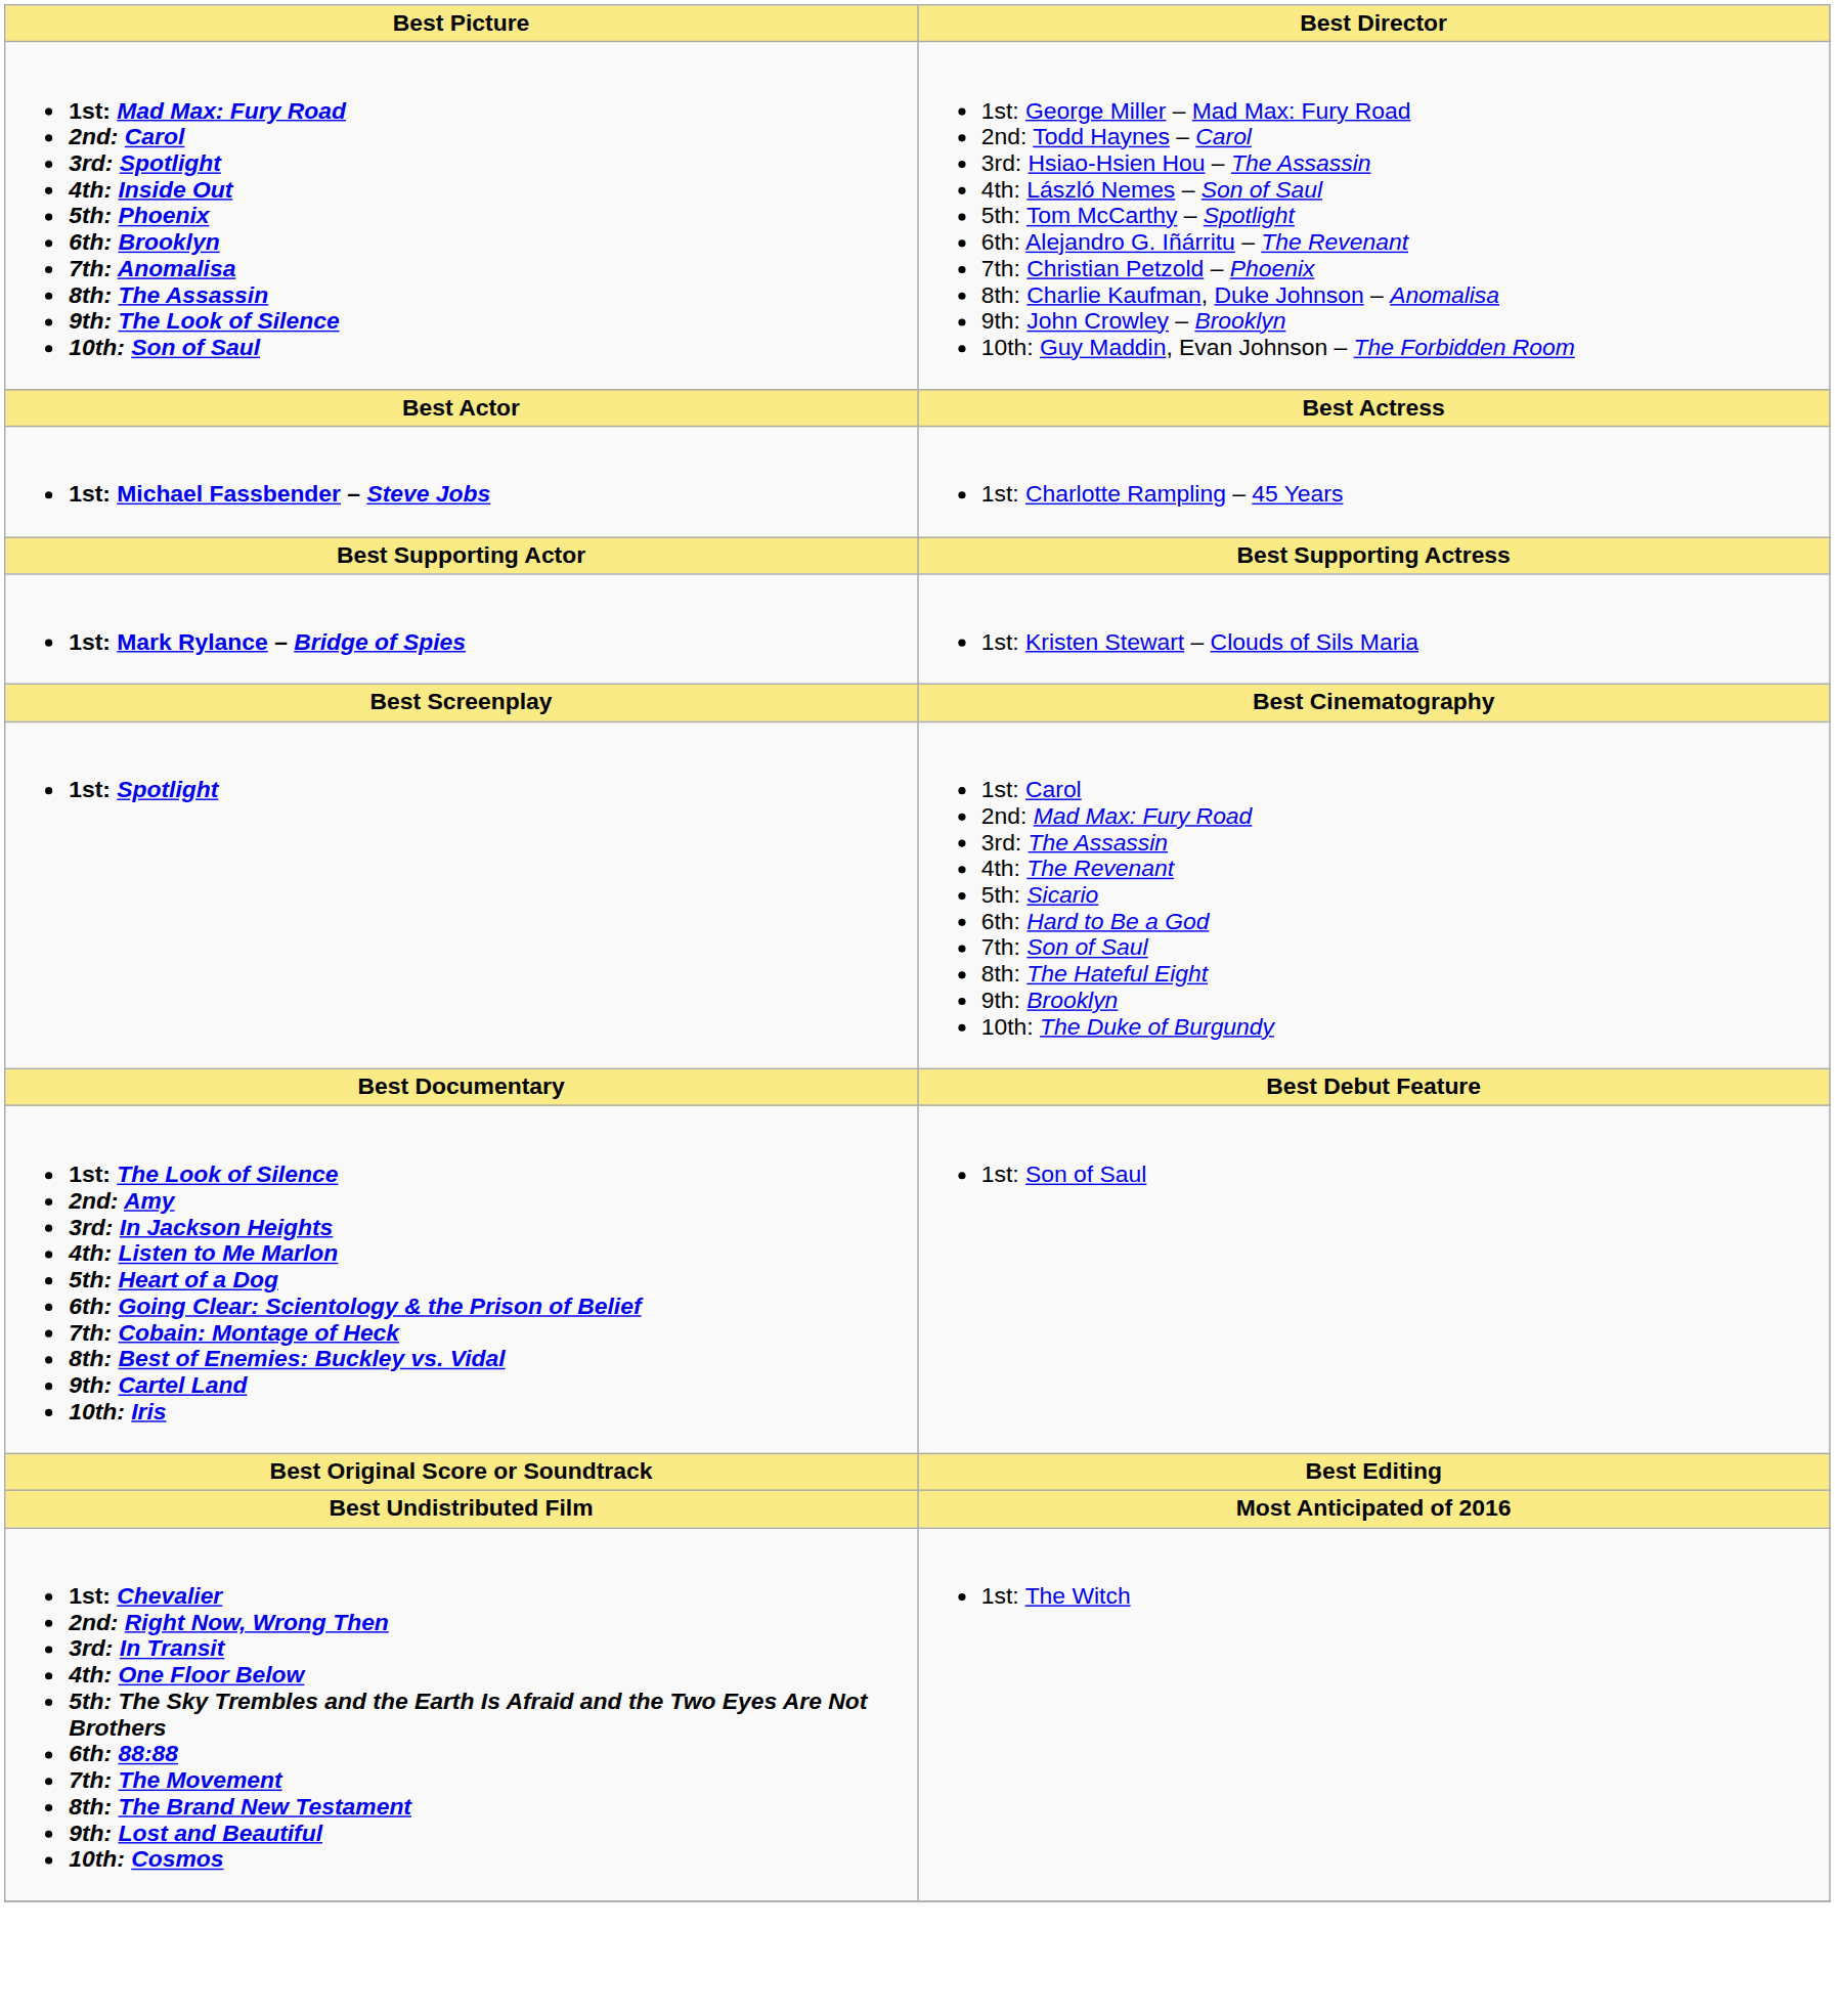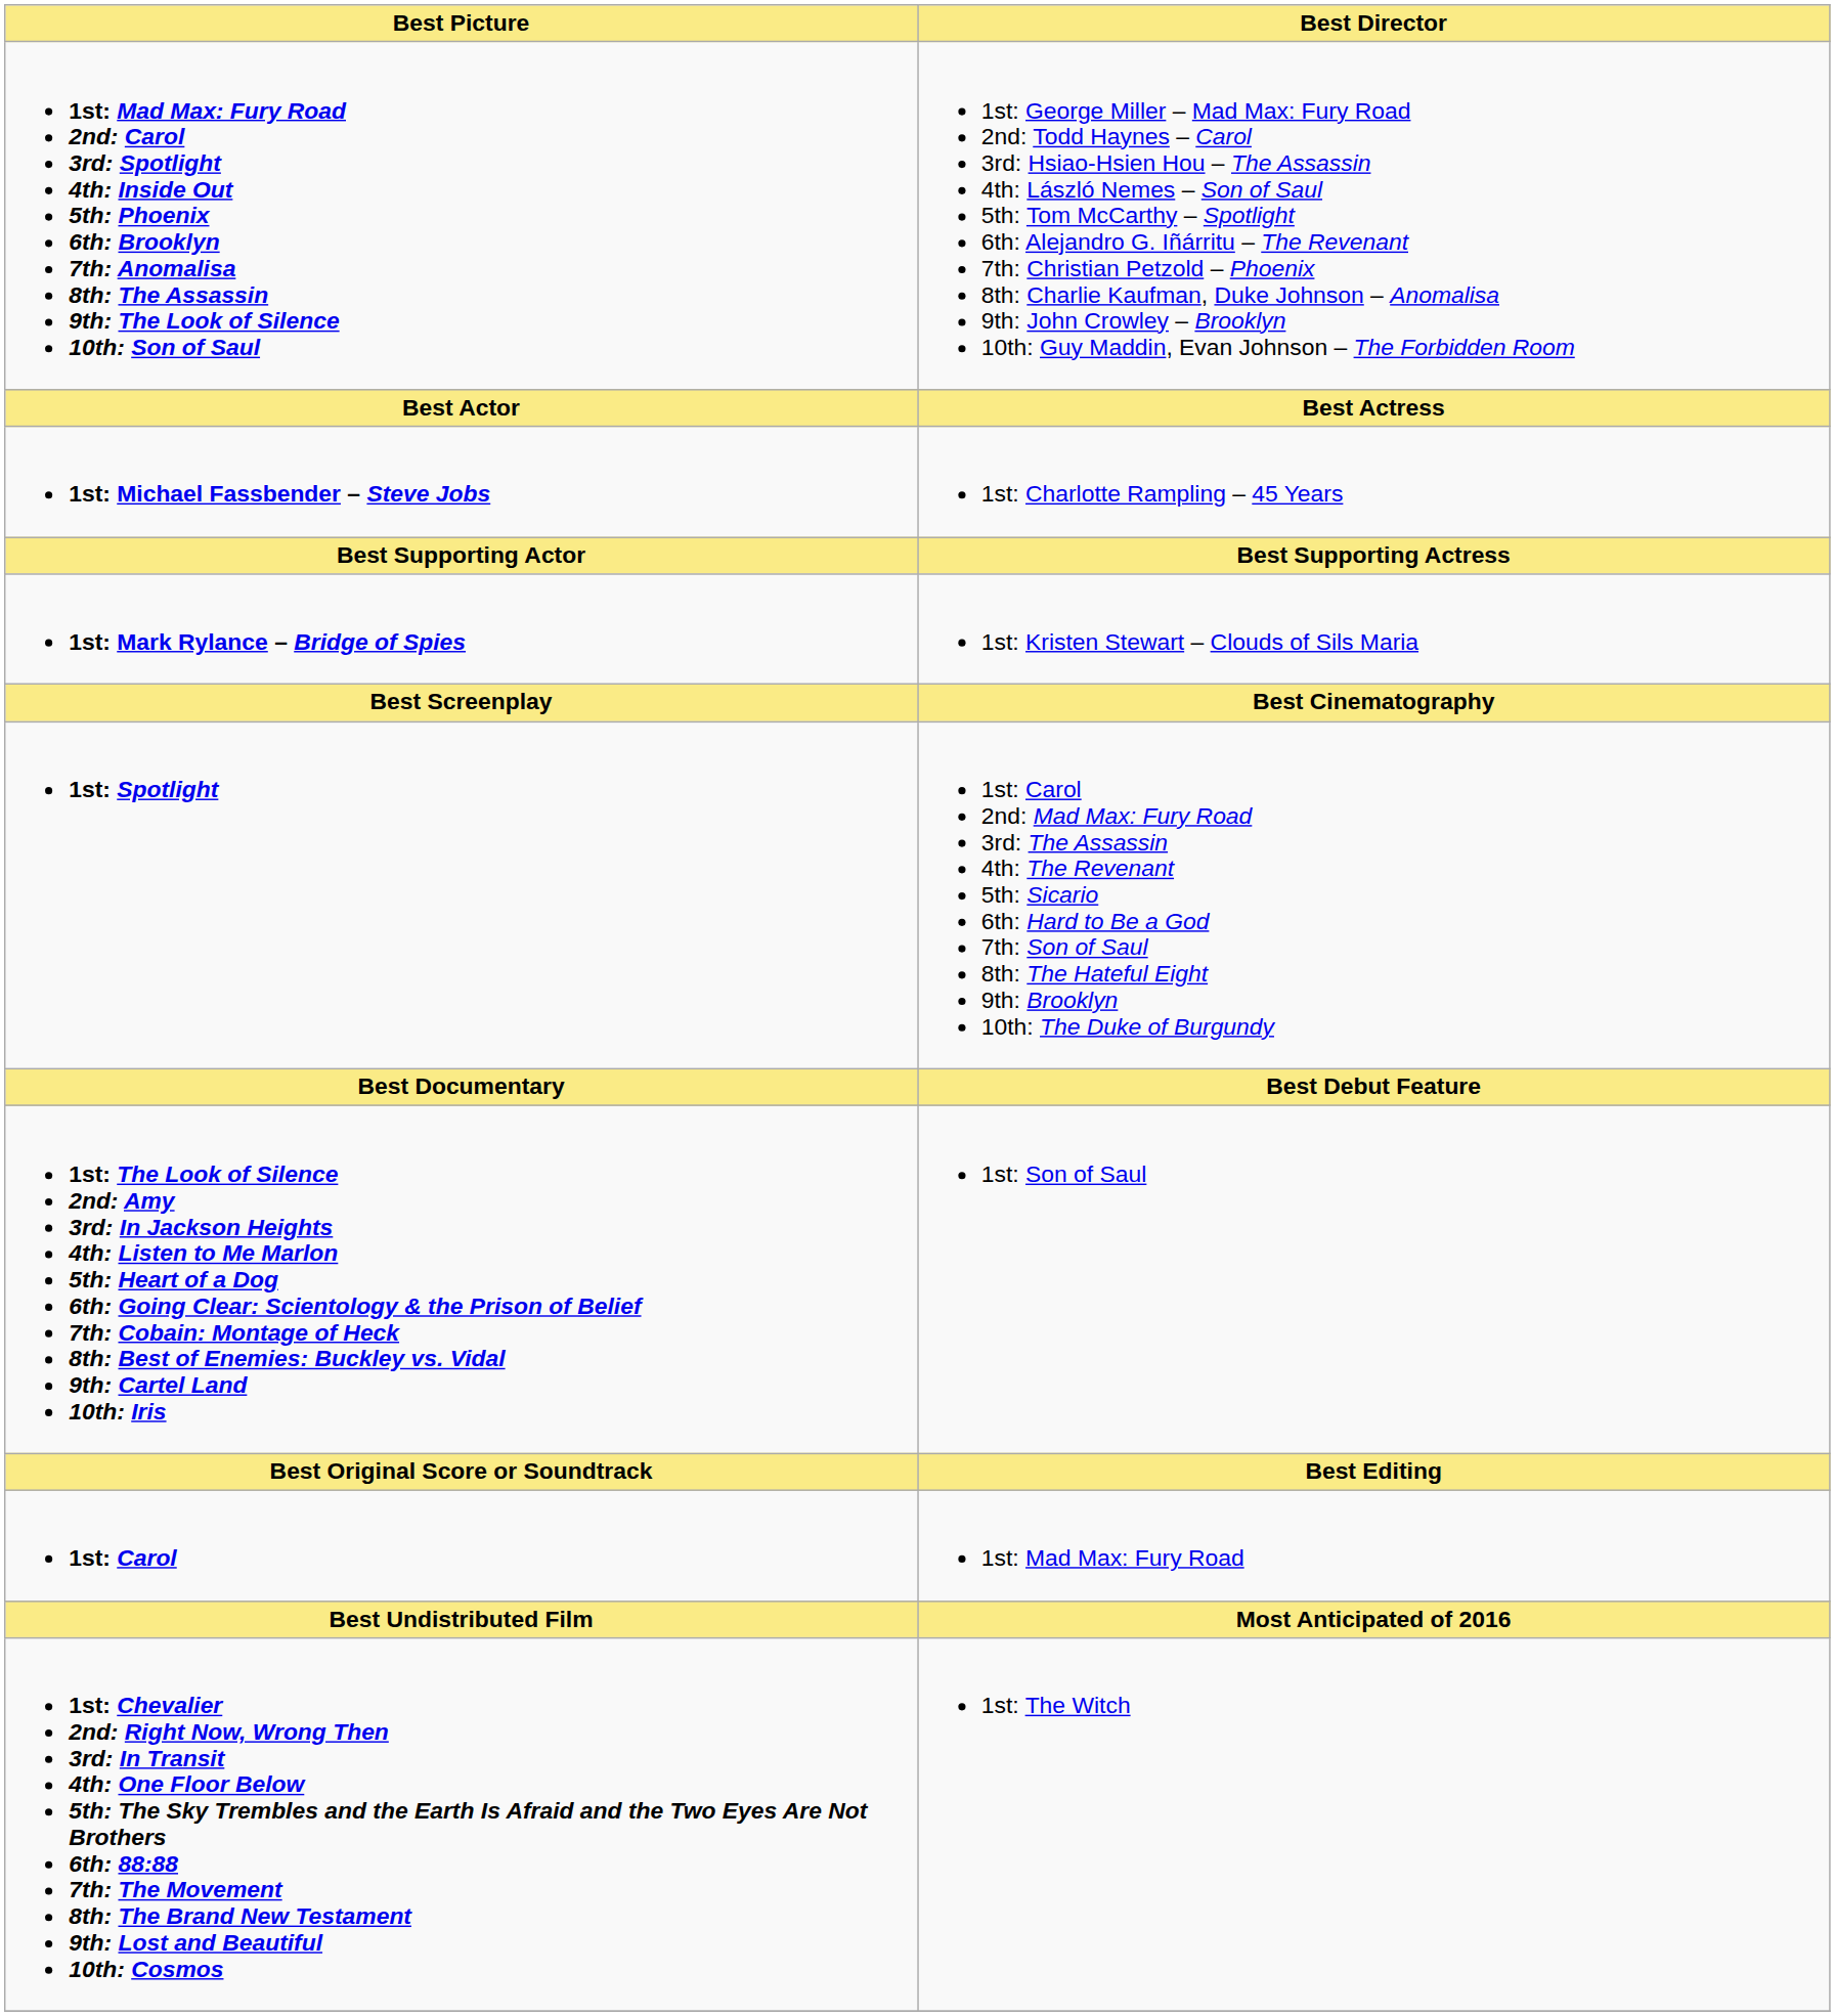 <table class="wikitable">
 <tr>
 <th style="background:#FAEB86; width:50%">Best Picture</th>
 <th style="background:#FAEB86; width:50%">Best Director</th>
 </tr>
 <tr>
 <td valign="top"><br><ul><li><strong>1st: <em><a href='#'>Mad Max: Fury Road</a><strong><em></li><li>2nd: </em><a href='#'>Carol</a><em></li><li>3rd: </em><a href='#'>Spotlight</a><em></li><li>4th: </em><a href='#'>Inside Out</a><em></li><li>5th: </em><a href='#'>Phoenix</a><em></li><li>6th: </em><a href='#'>Brooklyn</a><em></li><li>7th: </em><a href='#'>Anomalisa</a><em></li><li>8th: </em><a href='#'>The Assassin</a><em></li><li>9th: </em><a href='#'>The Look of Silence</a><em></li><li>10th: </em><a href='#'>Son of Saul</a><em></li></ul></td>
 <td valign="top"><br><ul><li></strong>1st: <a href='#'>George Miller</a> – </em><a href='#'>Mad Max: Fury Road</a></em></strong></li><li>2nd: <a href='#'>Todd Haynes</a> – <em><a href='#'>Carol</a></em></li><li>3rd: <a href='#'>Hsiao-Hsien Hou</a> – <em><a href='#'>The Assassin</a></em></li><li>4th: <a href='#'>László Nemes</a> – <em><a href='#'>Son of Saul</a></em></li><li>5th: <a href='#'>Tom McCarthy</a> – <em><a href='#'>Spotlight</a></em></li><li>6th: <a href='#'>Alejandro G. Iñárritu</a> – <em><a href='#'>The Revenant</a></em></li><li>7th: <a href='#'>Christian Petzold</a> – <em><a href='#'>Phoenix</a></em></li><li>8th: <a href='#'>Charlie Kaufman</a>, <a href='#'>Duke Johnson</a> – <em><a href='#'>Anomalisa</a></em></li><li>9th: <a href='#'>John Crowley</a> – <em><a href='#'>Brooklyn</a></em></li><li>10th: <a href='#'>Guy Maddin</a>, Evan Johnson – <em><a href='#'>The Forbidden Room</a></em></li></ul></td>
 </tr>
 <tr>
 <th style="background:#FAEB86; width:50%">Best Actor</th>
 <th style="background:#FAEB86; width:50%">Best Actress</th>
 </tr>
 <tr>
 <td valign="top"><br><ul><li><strong>1st: <a href='#'>Michael Fassbender</a> – <em><a href='#'>Steve Jobs</a><strong><em></li></ul></td>
 <td valign="top"><br><ul><li></strong>1st: <a href='#'>Charlotte Rampling</a> – </em><a href='#'>45 Years</a></em></strong></li></ul></td>
 </tr>
 <tr>
 <th style="background:#FAEB86; width:50%">Best Supporting Actor</th>
 <th style="background:#FAEB86; width:50%">Best Supporting Actress</th>
 </tr>
 <tr>
 <td valign="top"><br><ul><li><strong>1st: <a href='#'>Mark Rylance</a> – <em><a href='#'>Bridge of Spies</a><strong><em></li></ul></td>
 <td valign="top"><br><ul><li></strong>1st: <a href='#'>Kristen Stewart</a> – </em><a href='#'>Clouds of Sils Maria</a></em></strong></li></ul></td>
 </tr>
 <tr>
 <th style="background:#FAEB86; width:50%">Best Screenplay</th>
 <th style="background:#FAEB86; width:50%">Best Cinematography</th>
 </tr>
 <tr>
 <td valign="top"><br><ul><li><strong>1st: <em><a href='#'>Spotlight</a><strong><em></li></ul></td>
 <td valign="top"><br><ul><li></strong>1st: </em><a href='#'>Carol</a></em></strong></li><li>2nd: <em><a href='#'>Mad Max: Fury Road</a></em></li><li>3rd:  <em><a href='#'>The Assassin</a></em></li><li>4th: <em><a href='#'>The Revenant</a></em></li><li>5th: <em><a href='#'>Sicario</a></em></li><li>6th: <em><a href='#'>Hard to Be a God</a></em></li><li>7th: <em><a href='#'>Son of Saul</a></em></li><li>8th: <em><a href='#'>The Hateful Eight</a></em></li><li>9th: <em><a href='#'>Brooklyn</a></em></li><li>10th: <em><a href='#'>The Duke of Burgundy</a></em></li></ul></td>
 </tr>
 <tr>
 <th style="background:#FAEB86; width:50%">Best Documentary</th>
 <th style="background:#FAEB86; width:50%">Best Debut Feature</th>
 </tr>
 <tr>
 <td valign="top"><br><ul><li><strong>1st: <em><a href='#'>The Look of Silence</a><strong><em></li><li>2nd: </em><a href='#'>Amy</a><em></li><li>3rd: </em><a href='#'>In Jackson Heights</a><em></li><li>4th: </em><a href='#'>Listen to Me Marlon</a><em></li><li>5th: </em><a href='#'>Heart of a Dog</a><em></li><li>6th: </em><a href='#'>Going Clear: Scientology & the Prison of Belief</a><em></li><li>7th: </em><a href='#'>Cobain: Montage of Heck</a><em></li><li>8th: </em><a href='#'>Best of Enemies: Buckley vs. Vidal</a><em></li><li>9th: </em><a href='#'>Cartel Land</a><em></li><li>10th: </em><a href='#'>Iris</a><em></li></ul></td>
 <td valign="top"><br><ul><li></strong>1st: </em><a href='#'>Son of Saul</a></em></strong></li></ul></td>
 </tr>
 <tr>
 <th style="background:#FAEB86; width:50%">Best Original Score or Soundtrack</th>
 <th style="background:#FAEB86; width:50%">Best Editing</th>
 </tr>
 <tr>
+<td valign="top"><br><ul><li><strong>1st: <em><a href='#'>Carol</a><strong><em></li></ul></td>
+<td valign="top"><br><ul><li></strong>1st: </em><a href='#'>Mad Max: Fury Road</a></em></strong></li></ul></td>
+</tr>
+<tr>
 <th style="background:#FAEB86; width:50%">Best Undistributed Film</th>
 <th style="background:#FAEB86; width:50%">Most Anticipated of 2016</th>
 </tr>
 <tr>
 <td valign="top"><br><ul><li><strong>1st: <em><a href='#'>Chevalier</a><strong><em></li><li>2nd: </em><a href='#'>Right Now, Wrong Then</a><em></li><li>3rd: </em><a href='#'>In Transit</a><em></li><li>4th: </em><a href='#'>One Floor Below</a><em></li><li>5th: </em>The Sky Trembles and the Earth Is Afraid and the Two Eyes Are Not Brothers<em></li><li>6th: </em><a href='#'>88:88</a><em></li><li>7th: </em><a href='#'>The Movement</a><em></li><li>8th: </em><a href='#'>The Brand New Testament</a><em></li><li>9th: </em><a href='#'>Lost and Beautiful</a><em></li><li>10th: </em><a href='#'>Cosmos</a><em></li></ul></td>
 <td valign="top"><br><ul><li></strong>1st: </em><a href='#'>The Witch</a></em></strong></li></ul></td>
 </tr>
 <tr>
 </tr>
 </table>
